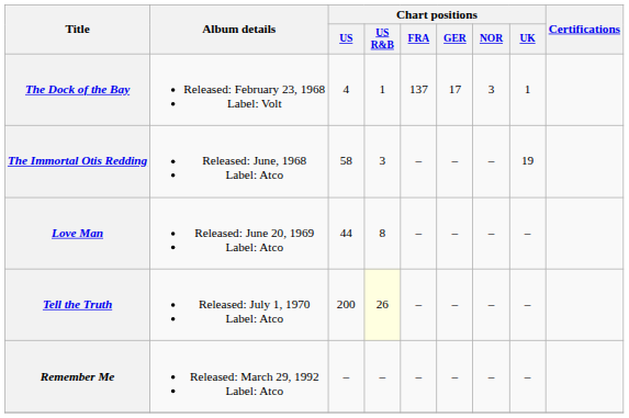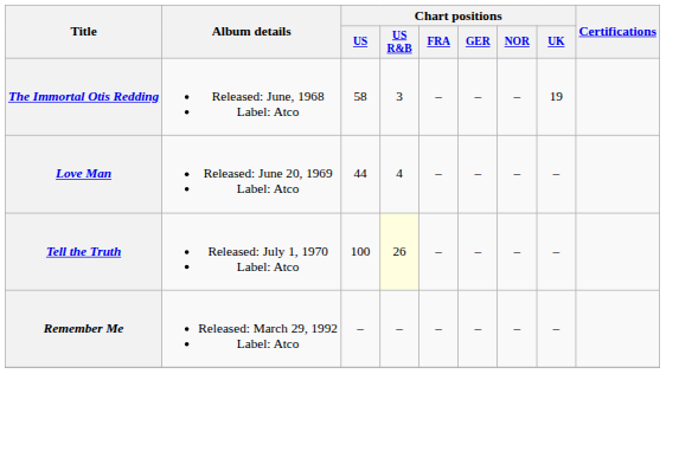 <table class="wikitable plainrowheaders" style="text-align:center;">
 <tr>
 <th rowspan="2">Title</th>
 <th rowspan="2">Album details</th>
 <th colspan="6">Chart positions</th>
 <th rowspan="2"><a href='#'>Certifications</a></th>
 </tr>
 <tr>
 <th style="width:3em;font-size:85%"><a href='#'>US</a><br></th>
 <th style="width:3em;font-size:85%"><a href='#'>US R&B</a><br></th>
 <th style="width:3em;font-size:85%"><a href='#'>FRA</a><br></th>
 <th style="width:3em;font-size:85%"><a href='#'>GER</a><br></th>
 <th style="width:3em;font-size:85%"><a href='#'>NOR</a><br></th>
 <th style="width:3em;font-size:85%"><a href='#'>UK</a><br></th>
 </tr>
 <tr>
-<th scope="row"><em><a href='#'>The Dock of the Bay</a></em></th>
-<td><br><ul><li>Released: February 23, 1968</li><li>Label: Volt</li></ul></td>
-<td>4</td>
-<td>1</td>
-<td>137</td>
-<td>17</td>
-<td>3</td>
-<td>1</td>
-<td></td>
-</tr>
-<tr>
 <th scope="row"><em><a href='#'>The Immortal Otis Redding</a></em></th>
 <td><br><ul><li>Released: June, 1968</li><li>Label: Atco</li></ul></td>
 <td>58</td>
 <td>3</td>
 <td>–</td>
 <td>–</td>
 <td>–</td>
 <td>19</td>
 <td></td>
 </tr>
 <tr>
 <th scope="row"><em><a href='#'>Love Man</a></em></th>
 <td><br><ul><li>Released: June 20, 1969</li><li>Label: Atco</li></ul></td>
 <td>44</td>
-<td>8</td>
+<td>4</td>
 <td>–</td>
 <td>–</td>
 <td>–</td>
 <td>–</td>
 <td></td>
 </tr>
 <tr>
 <th scope="row"><em><a href='#'>Tell the Truth</a></em></th>
 <td><br><ul><li>Released: July 1, 1970</li><li>Label: Atco</li></ul></td>
-<td>200</td>
+<td>100</td>
 <td style="background: lightyellow;">26</td>
 <td>–</td>
 <td>–</td>
 <td>–</td>
 <td>–</td>
 <td></td>
 </tr>
 <tr>
 <th scope="row"><em>Remember Me</em></th>
 <td><br><ul><li>Released: March 29, 1992</li><li>Label: Atco</li></ul></td>
 <td>–</td>
 <td>–</td>
 <td>–</td>
 <td>–</td>
 <td>–</td>
 <td>–</td>
 <td></td>
 </tr>
 <tr>
 </tr>
 </table>
